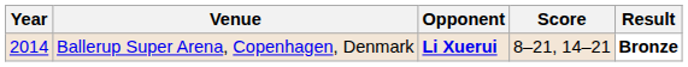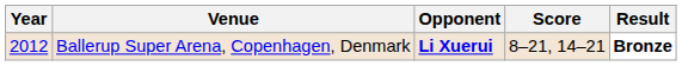 <table class="sortable wikitable" style="font-size: 90%;">
 <tr>
 <th>Year</th>
 <th>Venue</th>
 <th>Opponent</th>
 <th>Score</th>
 <th>Result</th>
 </tr>
 <tr style="background:#F3E6D7">
-<td align="center"><a href='#'>2014</a></td>
+<td align="center"><a href='#'>2012</a></td>
 <td align="left"><a href='#'>Ballerup Super Arena</a>, <a href='#'>Copenhagen</a>, Denmark</td>
 <td align="left"><strong> <a href='#'>Li Xuerui</a></strong></td>
 <td align="left">8–21, 14–21</td>
 <td style="text-align:left; background:white"> <strong>Bronze</strong></td>
 </tr>
 </table>
